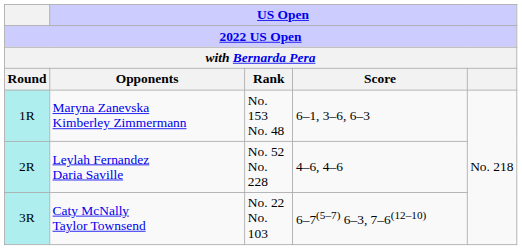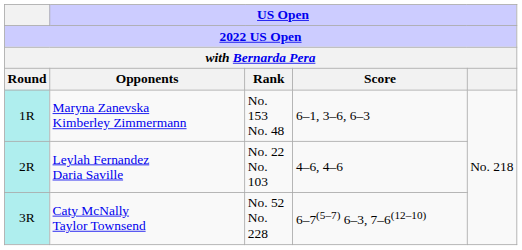 <table class="wikitable collapsible collapsed">
 <tr>
 <th></th>
 <th colspan=4 style="background:#ccf;"><a href='#'>US Open</a></th>
 </tr>
 <tr>
 <th colspan=5 style="background:#ccf;"><a href='#'>2022 US Open</a></th>
 </tr>
 <tr>
 <th colspan=5><em>with  <a href='#'>Bernarda Pera</a></em></th>
 </tr>
 <tr>
 <th>Round</th>
 <th width=225>Opponents</th>
 <th width=50>Rank</th>
 <th width=200>Score</th>
 <th></th>
 </tr>
 <tr>
 <td style="text-align:center; background:#afeeee;">1R</td>
 <td> <a href='#'>Maryna Zanevska</a><br> <a href='#'>Kimberley Zimmermann</a></td>
 <td>No. 153<br>No. 48</td>
 <td>6–1, 3–6, 6–3</td>
 <td rowspan=3>No. 218</td>
 </tr>
 <tr>
 <td style="text-align:center; background:#afeeee;">2R</td>
 <td> <a href='#'>Leylah Fernandez</a><br> <a href='#'>Daria Saville</a></td>
-<td>No. 52<br>No. 228</td>
+<td>No. 22<br>No. 103</td>
 <td>4–6, 4–6</td>
 </tr>
 <tr>
 <td style="text-align:center; background:#afeeee;">3R</td>
 <td> <a href='#'>Caty McNally</a><br> <a href='#'>Taylor Townsend</a></td>
-<td>No. 22<br>No. 103</td>
+<td>No. 52<br>No. 228</td>
 <td>6–7<sup>(5–7)</sup> 6–3, 7–6<sup>(12–10)</sup></td>
 </tr>
 </table>
